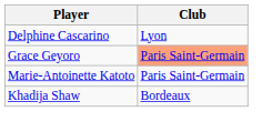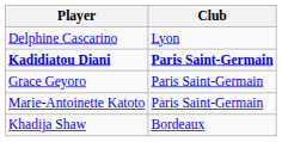 <table class="wikitable">
 <tr>
 <th>Player</th>
 <th>Club</th>
 </tr>
 <tr>
 <td> <a href='#'>Delphine Cascarino</a></td>
 <td><a href='#'>Lyon</a></td>
 </tr>
 <tr>
+<td> <strong><a href='#'>Kadidiatou Diani</a></strong></td>
+<td><strong><a href='#'>Paris Saint-Germain</a></strong></td>
+</tr>
+<tr>
 <td> <a href='#'>Grace Geyoro</a></td>
-<td style="background: lightsalmon;"><a href='#'>Paris Saint-Germain</a></td>
+<td><a href='#'>Paris Saint-Germain</a></td>
 </tr>
 <tr>
 <td> <a href='#'>Marie-Antoinette Katoto</a></td>
 <td><a href='#'>Paris Saint-Germain</a></td>
 </tr>
 <tr>
 <td> <a href='#'>Khadija Shaw</a></td>
 <td><a href='#'>Bordeaux</a></td>
 </tr>
 </table>
